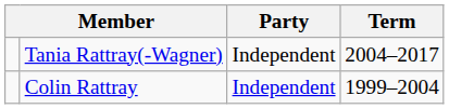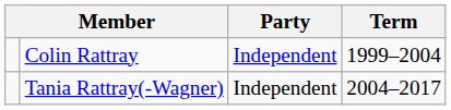 <table class="wikitable">
 <tr>
 <th colspan="2">Member</th>
 <th>Party</th>
 <th>Term</th>
 </tr>
 <tr>
 <td> </td>
+<td><a href='#'>Colin Rattray</a></td>
+<td><a href='#'>Independent</a></td>
+<td>1999–2004</td>
+</tr>
+<tr>
+<td> </td>
 <td><a href='#'>Tania Rattray(-Wagner)</a></td>
 <td>Independent</td>
 <td>2004–2017</td>
 </tr>
-<tr>
-<td> </td>
-<td><a href='#'>Colin Rattray</a></td>
-<td><a href='#'>Independent</a></td>
-<td>1999–2004</td>
-</tr>
 </table>
